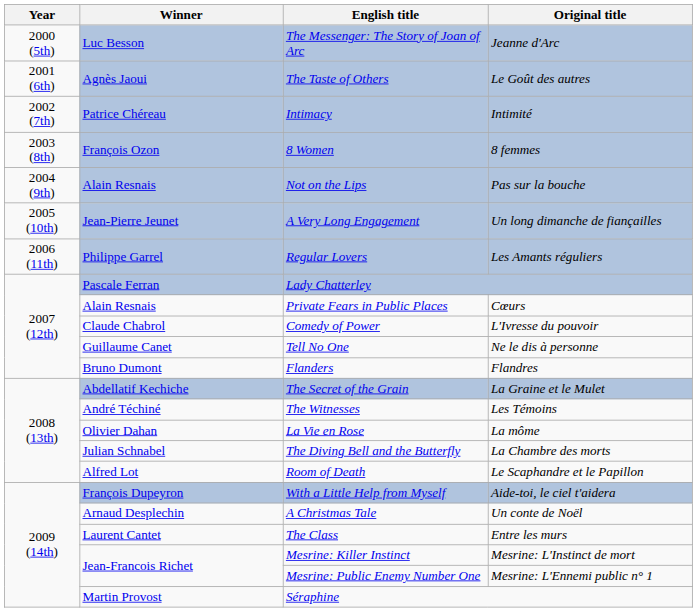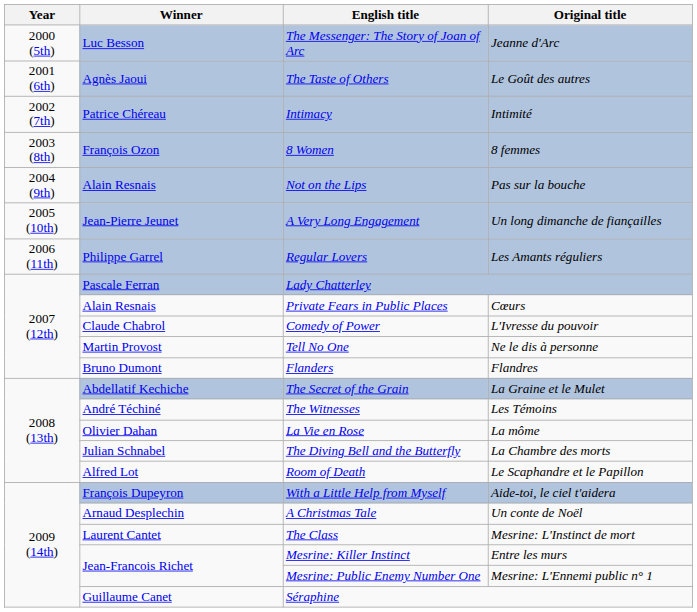 <table class="wikitable" width="95%" cellpadding="5">
 <tr>
 <th width="100"><strong>Year</strong></th>
 <th width="300"><strong>Winner</strong></th>
 <th width="300"><strong>English title</strong></th>
 <th width="300"><strong>Original title</strong></th>
 </tr>
 <tr>
 <td style="text-align:center;">2000<br>(<a href='#'>5th</a>)</td>
 <td style="background:#B0C4DE;"><a href='#'>Luc Besson</a></td>
 <td style="background:#B0C4DE;"><em><a href='#'>The Messenger: The Story of Joan of Arc</a></em></td>
 <td style="background:#B0C4DE;"><em>Jeanne d'Arc</em></td>
 </tr>
 <tr>
 <td style="text-align:center;">2001<br>(<a href='#'>6th</a>)</td>
 <td style="background:#B0C4DE;"><a href='#'>Agnès Jaoui</a></td>
 <td style="background:#B0C4DE;"><em><a href='#'>The Taste of Others</a></em></td>
 <td style="background:#B0C4DE;"><em>Le Goût des autres</em></td>
 </tr>
 <tr>
 <td style="text-align:center;">2002<br>(<a href='#'>7th</a>)</td>
 <td style="background:#B0C4DE;"><a href='#'>Patrice Chéreau</a></td>
 <td style="background:#B0C4DE;"><em><a href='#'>Intimacy</a></em></td>
 <td style="background:#B0C4DE;"><em>Intimité</em></td>
 </tr>
 <tr>
 <td style="text-align:center;">2003<br>(<a href='#'>8th</a>)</td>
 <td style="background:#B0C4DE;"><a href='#'>François Ozon</a></td>
 <td style="background:#B0C4DE;"><em><a href='#'>8 Women</a></em></td>
 <td style="background:#B0C4DE;"><em>8 femmes</em></td>
 </tr>
 <tr>
 <td style="text-align:center;">2004<br>(<a href='#'>9th</a>)</td>
 <td style="background:#B0C4DE;"><a href='#'>Alain Resnais</a></td>
 <td style="background:#B0C4DE;"><em><a href='#'>Not on the Lips</a></em></td>
 <td style="background:#B0C4DE;"><em>Pas sur la bouche</em></td>
 </tr>
 <tr>
 <td style="text-align:center;">2005<br>(<a href='#'>10th</a>)</td>
 <td style="background:#B0C4DE;"><a href='#'>Jean-Pierre Jeunet</a></td>
 <td style="background:#B0C4DE;"><em><a href='#'>A Very Long Engagement</a></em></td>
 <td style="background:#B0C4DE;"><em>Un long dimanche de fiançailles</em></td>
 </tr>
 <tr>
 <td style="text-align:center;">2006<br>(<a href='#'>11th</a>)</td>
 <td style="background:#B0C4DE;"><a href='#'>Philippe Garrel</a></td>
 <td style="background:#B0C4DE;"><em><a href='#'>Regular Lovers</a></em></td>
 <td style="background:#B0C4DE;"><em>Les Amants réguliers</em></td>
 </tr>
 <tr>
 <td rowspan="5" style="text-align:center;">2007<br>(<a href='#'>12th</a>)</td>
 <td style="background:#B0C4DE;"><a href='#'>Pascale Ferran</a></td>
 <td colspan="2" style="background:#B0C4DE;"><em><a href='#'>Lady Chatterley</a></em></td>
 </tr>
 <tr>
 <td><a href='#'>Alain Resnais</a></td>
 <td><em><a href='#'>Private Fears in Public Places</a></em></td>
 <td><em>Cœurs</em></td>
 </tr>
 <tr>
 <td><a href='#'>Claude Chabrol</a></td>
 <td><em><a href='#'>Comedy of Power</a></em></td>
 <td><em>L'Ivresse du pouvoir</em></td>
 </tr>
 <tr>
-<td><a href='#'>Guillaume Canet</a></td>
+<td><a href='#'>Martin Provost</a></td>
 <td><em><a href='#'>Tell No One</a></em></td>
 <td><em>Ne le dis à personne</em></td>
 </tr>
 <tr>
 <td><a href='#'>Bruno Dumont</a></td>
 <td><em><a href='#'>Flanders</a></em></td>
 <td><em>Flandres</em></td>
 </tr>
 <tr>
 <td rowspan="5" style="text-align:center;">2008<br>(<a href='#'>13th</a>)</td>
 <td style="background:#B0C4DE;"><a href='#'>Abdellatif Kechiche</a></td>
 <td style="background:#B0C4DE;"><em><a href='#'>The Secret of the Grain</a></em></td>
 <td style="background:#B0C4DE;"><em>La Graine et le Mulet</em></td>
 </tr>
 <tr>
 <td><a href='#'>André Téchiné</a></td>
 <td><em><a href='#'>The Witnesses</a></em></td>
 <td><em>Les Témoins</em></td>
 </tr>
 <tr>
 <td><a href='#'>Olivier Dahan</a></td>
 <td><em><a href='#'>La Vie en Rose</a></em></td>
 <td><em>La môme</em></td>
 </tr>
 <tr>
 <td><a href='#'>Julian Schnabel</a></td>
 <td><em><a href='#'>The Diving Bell and the Butterfly</a></em></td>
 <td><em>La Chambre des morts</em></td>
 </tr>
 <tr>
 <td><a href='#'>Alfred Lot</a></td>
 <td><em><a href='#'>Room of Death</a></em></td>
 <td><em>Le Scaphandre et le Papillon</em></td>
 </tr>
 <tr>
 <td rowspan="6" style="text-align:center;">2009<br>(<a href='#'>14th</a>)</td>
 <td style="background:#B0C4DE;"><a href='#'>François Dupeyron</a></td>
 <td style="background:#B0C4DE;"><em><a href='#'>With a Little Help from Myself</a></em></td>
 <td style="background:#B0C4DE;"><em>Aide-toi, le ciel t'aidera</em></td>
 </tr>
 <tr>
 <td><a href='#'>Arnaud Desplechin</a></td>
 <td><em><a href='#'>A Christmas Tale</a></em></td>
 <td><em>Un conte de Noël</em></td>
 </tr>
 <tr>
 <td><a href='#'>Laurent Cantet</a></td>
 <td><em><a href='#'>The Class</a></em></td>
-<td><em>Entre les murs</em></td>
+<td><em>Mesrine: L'Instinct de mort</em></td>
 </tr>
 <tr>
 <td rowspan="2"><a href='#'>Jean-Francois Richet</a></td>
 <td><em><a href='#'>Mesrine: Killer Instinct</a></em></td>
-<td><em>Mesrine: L'Instinct de mort</em></td>
+<td><em>Entre les murs</em></td>
 </tr>
 <tr>
 <td><em><a href='#'>Mesrine: Public Enemy Number One</a></em></td>
 <td><em>Mesrine: L'Ennemi public n° 1</em></td>
 </tr>
 <tr>
-<td><a href='#'>Martin Provost</a></td>
+<td><a href='#'>Guillaume Canet</a></td>
 <td colspan="2"><em><a href='#'>Séraphine</a></em></td>
 </tr>
 </table>
